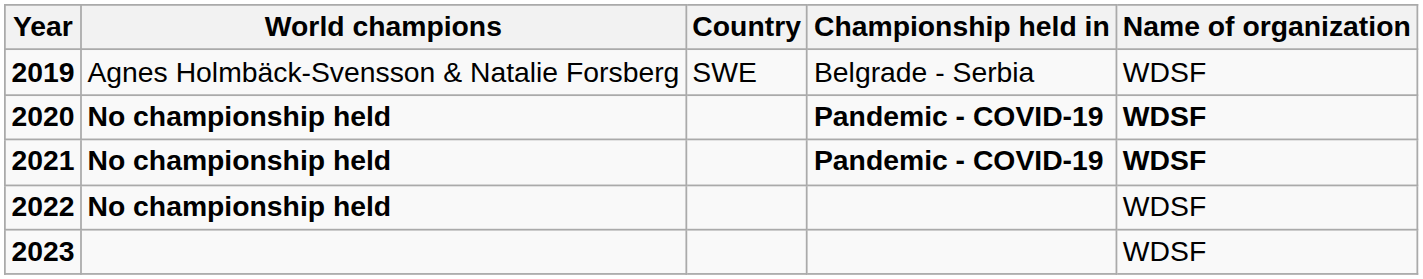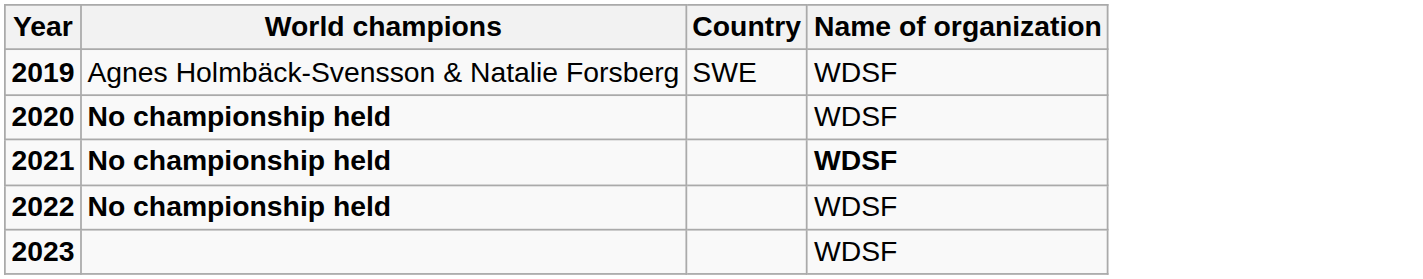 <table class="wikitable">
 <tr>
 <th>Year</th>
 <th>World champions</th>
 <th>Country</th>
-<th>Championship held in</th>
 <th>Name of organization</th>
 </tr>
 <tr>
 <td><strong>2019</strong></td>
 <td>Agnes Holmbäck-Svensson & Natalie Forsberg</td>
 <td>SWE</td>
-<td>Belgrade - Serbia</td>
 <td>WDSF</td>
 </tr>
 <tr>
 <td><strong>2020</strong></td>
 <td><strong>No championship held</strong></td>
 <td></td>
-<td><strong>Pandemic - COVID-19</strong></td>
-<td><strong>WDSF</strong></td>
+<td>WDSF</td>
 </tr>
 <tr>
 <td><strong>2021</strong></td>
 <td><strong>No championship held</strong></td>
 <td></td>
-<td><strong>Pandemic - COVID-19</strong></td>
 <td><strong>WDSF</strong></td>
 </tr>
 <tr>
 <td><strong>2022</strong></td>
 <td><strong>No championship held</strong></td>
-<td></td>
 <td></td>
 <td>WDSF</td>
 </tr>
 <tr>
 <td><strong>2023</strong></td>
 <td></td>
 <td></td>
-<td></td>
 <td>WDSF</td>
 </tr>
 </table>
